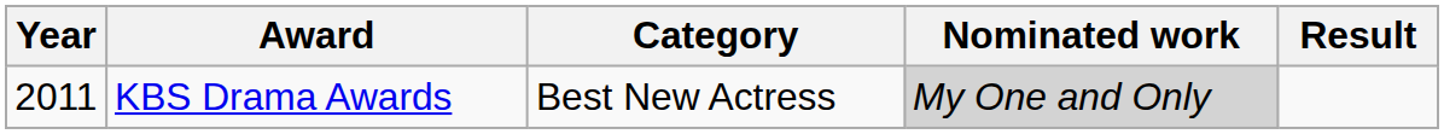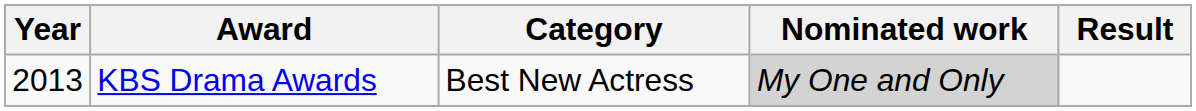 <table class="wikitable" style="width:600px">
 <tr>
 <th width=10>Year</th>
 <th>Award</th>
 <th>Category</th>
 <th>Nominated work</th>
 <th>Result</th>
 </tr>
 <tr>
-<td>2011</td>
+<td>2013</td>
 <td><a href='#'>KBS Drama Awards</a></td>
 <td>Best New Actress</td>
 <td style="background: lightgrey;"><em>My One and Only</em></td>
 <td></td>
 </tr>
 </table>
